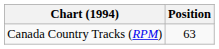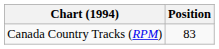 <table class="wikitable">
 <tr>
 <th scope="col">Chart (1994)</th>
 <th scope="col">Position</th>
 </tr>
 <tr>
 <td>Canada Country Tracks (<em><a href='#'>RPM</a></em>)</td>
-<td align="center">63</td>
+<td align="center">83</td>
 </tr>
 </table>
